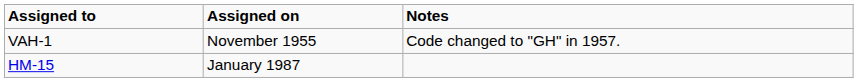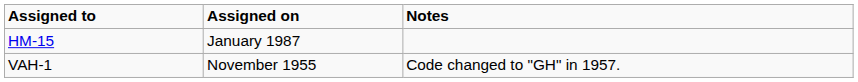 <table class="wikitable" style="width: 70%;">
 <tr>
 <td style="width: 200px;"><strong>Assigned to</strong></td>
 <td style="width: 200px;"><strong>Assigned on</strong></td>
 <td><strong>Notes</strong></td>
 </tr>
 <tr>
+<td><a href='#'>HM-15</a></td>
+<td>January 1987</td>
+<td></td>
+</tr>
+<tr>
 <td>VAH-1</td>
 <td>November 1955</td>
 <td>Code changed to "GH" in 1957.</td>
 </tr>
-<tr>
-<td><a href='#'>HM-15</a></td>
-<td>January 1987</td>
-<td></td>
-</tr>
 </table>
